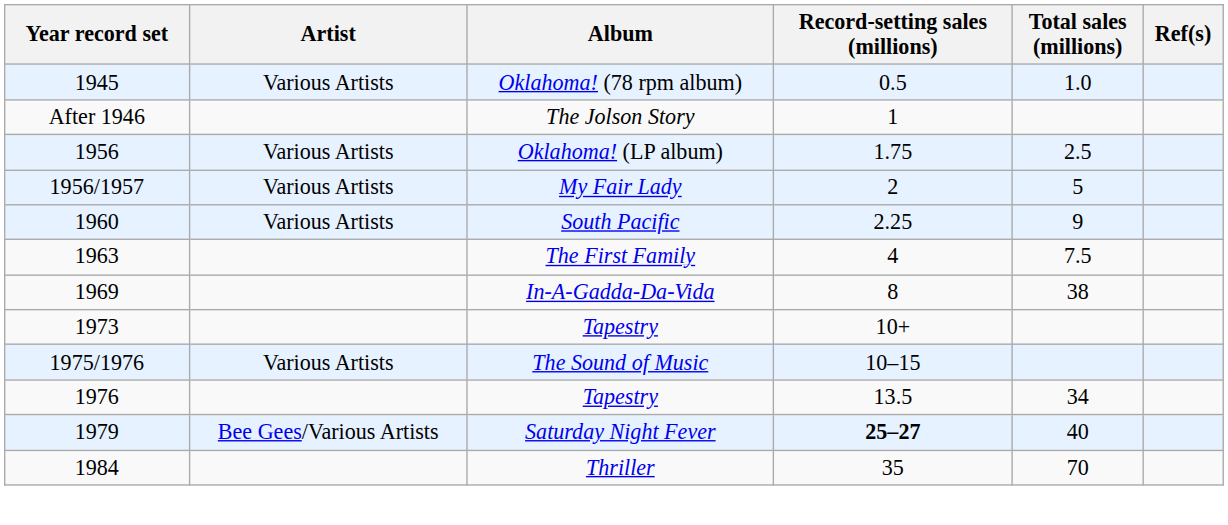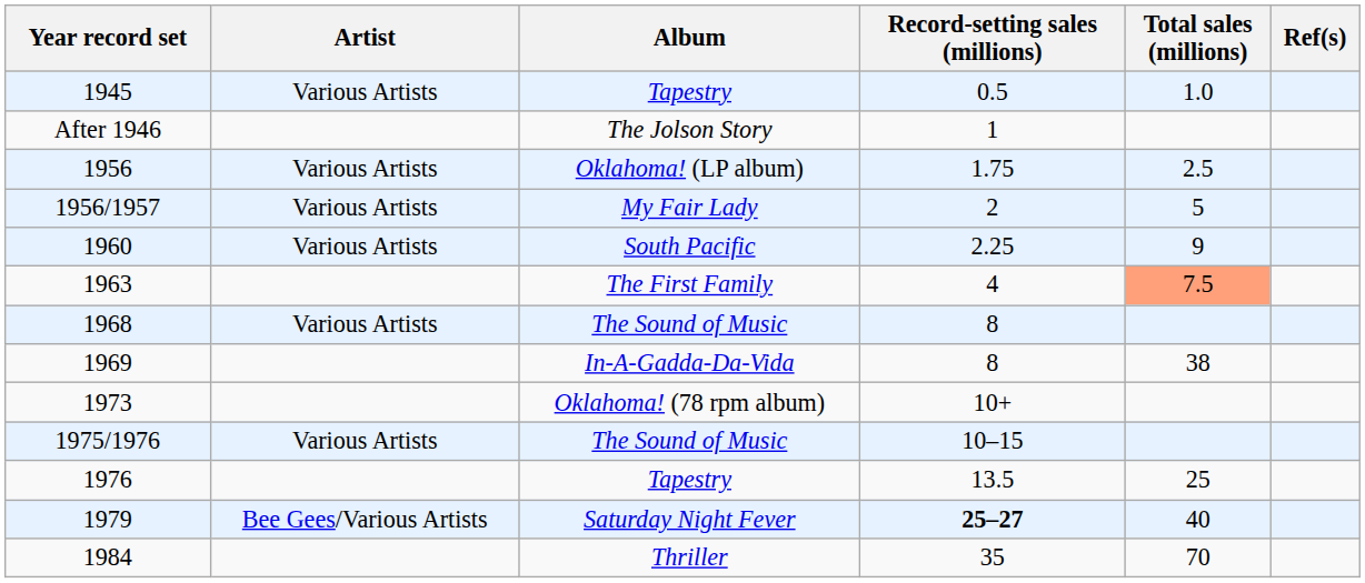 <table class="wikitable sortable" style="width:100%; text-align: center">
 <tr>
 <th scope="col">Year record set</th>
 <th scope="col">Artist</th>
 <th scope="col">Album</th>
 <th scope="col">Record-setting sales<br>(millions)</th>
 <th scope="col">Total sales<br>(millions)</th>
 <th scope="col" class="unsortable">Ref(s)</th>
 </tr>
 <tr style="background:#E6F2FF">
 <td>1945</td>
 <td>Various Artists</td>
-<td><em><a href='#'>Oklahoma!</a></em> (78 rpm album)</td>
+<td><em><a href='#'>Tapestry</a></em></td>
 <td>0.5</td>
 <td>1.0</td>
 <td></td>
 </tr>
 <tr>
 <td>After 1946</td>
 <td></td>
 <td><em>The Jolson Story</em></td>
 <td>1</td>
 <td></td>
 <td></td>
 </tr>
 <tr style="background:#E6F2FF">
 <td>1956</td>
 <td>Various Artists</td>
 <td><em><a href='#'>Oklahoma!</a></em> (LP album)</td>
 <td>1.75</td>
 <td>2.5</td>
 <td></td>
 </tr>
 <tr style="background:#E6F2FF">
 <td>1956/1957</td>
 <td>Various Artists</td>
 <td><em><a href='#'>My Fair Lady</a></em></td>
 <td>2</td>
 <td>5</td>
 <td></td>
 </tr>
 <tr style="background:#E6F2FF">
 <td>1960</td>
 <td>Various Artists</td>
 <td><em><a href='#'>South Pacific</a></em></td>
 <td>2.25</td>
 <td>9</td>
 <td></td>
 </tr>
 <tr>
 <td>1963</td>
 <td></td>
 <td><em><a href='#'>The First Family</a></em></td>
 <td>4</td>
-<td>7.5</td>
+<td style="background: lightsalmon;">7.5</td>
+<td></td>
+</tr>
+<tr style="background:#E6F2FF">
+<td>1968</td>
+<td>Various Artists</td>
+<td><em><a href='#'>The Sound of Music</a></em></td>
+<td>8</td>
+<td></td>
 <td></td>
 </tr>
 <tr>
 <td>1969</td>
 <td></td>
 <td><em><a href='#'>In-A-Gadda-Da-Vida</a></em></td>
 <td>8</td>
 <td>38</td>
 <td></td>
 </tr>
 <tr>
 <td>1973</td>
 <td></td>
-<td><em><a href='#'>Tapestry</a></em></td>
+<td><em><a href='#'>Oklahoma!</a></em> (78 rpm album)</td>
 <td>10+</td>
 <td></td>
 <td></td>
 </tr>
 <tr style="background:#E6F2FF">
 <td>1975/1976</td>
 <td>Various Artists</td>
 <td><em><a href='#'>The Sound of Music</a></em></td>
 <td>10–15</td>
 <td></td>
 <td></td>
 </tr>
 <tr>
 <td>1976</td>
 <td></td>
 <td><em><a href='#'>Tapestry</a></em></td>
 <td>13.5</td>
-<td>34</td>
+<td>25</td>
 <td></td>
 </tr>
 <tr style="background:#E6F2FF">
 <td>1979</td>
 <td><a href='#'>Bee Gees</a>/Various Artists</td>
 <td><em><a href='#'>Saturday Night Fever</a></em></td>
 <td><strong>25–27</strong></td>
 <td>40</td>
 <td></td>
 </tr>
 <tr>
 <td>1984</td>
 <td></td>
 <td><em><a href='#'>Thriller</a></em></td>
 <td>35</td>
 <td>70</td>
 <td></td>
 </tr>
 </table>
